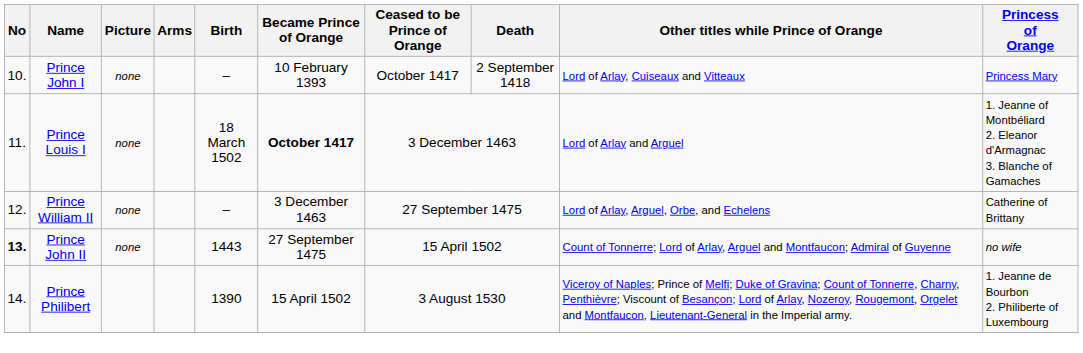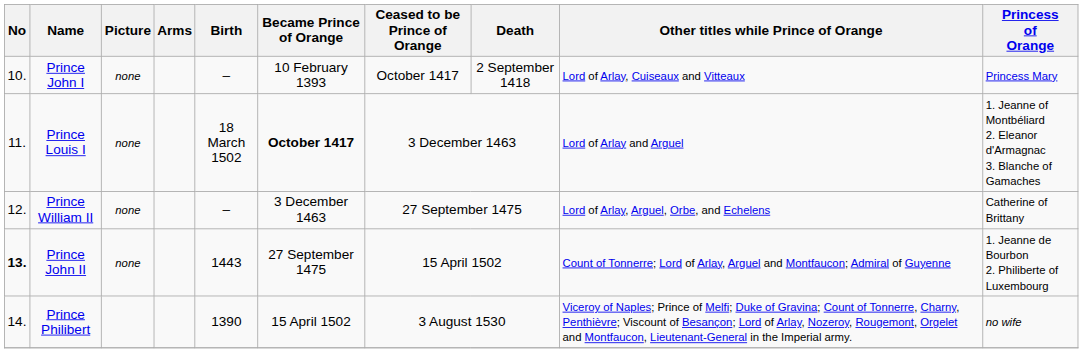 <table width=100% class="wikitable">
 <tr>
 <th>No</th>
 <th>Name</th>
 <th>Picture</th>
 <th>Arms</th>
 <th>Birth</th>
 <th>Became Prince of Orange</th>
 <th>Ceased to be Prince of Orange</th>
 <th>Death</th>
 <th>Other titles while Prince of Orange</th>
 <th><a href='#'>Princess<br>of<br>Orange</a></th>
 </tr>
 <tr>
 <td align="center">10.</td>
 <td align="center"><a href='#'>Prince John I</a></td>
 <td align="center"><small><em>none</em></small></td>
 <td align="center"></td>
 <td align="center">–</td>
 <td align="center">10 February 1393</td>
 <td align="center">October 1417</td>
 <td align="center">2 September 1418</td>
 <td align="left"><small><a href='#'>Lord</a> of <a href='#'>Arlay</a>, <a href='#'>Cuiseaux</a> and <a href='#'>Vitteaux</a></small></td>
 <td><small><a href='#'>Princess Mary</a></small></td>
 </tr>
 <tr>
 <td align="center">11.</td>
 <td align="center"><a href='#'>Prince Louis I</a></td>
 <td align="center"><small><em>none</em></small></td>
 <td align="center"></td>
 <td align="center">18 March 1502</td>
 <td align="center"><strong>October 1417</strong></td>
 <td align="center" colspan="2">3 December 1463</td>
 <td align="left"><small><a href='#'>Lord</a> of <a href='#'>Arlay</a> and <a href='#'>Arguel</a></small></td>
 <td><small>1. Jeanne of Montbéliard</small><br><small>2. Eleanor d'Armagnac</small><br><small>3. Blanche of Gamaches</small></td>
 </tr>
 <tr>
 <td align="center">12.</td>
 <td align="center"><a href='#'>Prince William II</a></td>
 <td align="center"><small><em>none</em></small></td>
 <td align="center"></td>
 <td align="center">–</td>
 <td align="center">3 December 1463</td>
 <td align="center" colspan="2">27 September 1475</td>
 <td align="left"><small><a href='#'>Lord</a> of <a href='#'>Arlay</a>, <a href='#'>Arguel</a>, <a href='#'>Orbe</a>, and <a href='#'>Echelens</a></small></td>
 <td><small>Catherine of Brittany</small></td>
 </tr>
 <tr>
 <td align="center"><strong>13.</strong></td>
 <td align="center"><a href='#'>Prince John II</a></td>
 <td align="center"><small><em>none</em></small></td>
 <td align="center"></td>
 <td align="center">1443</td>
 <td align="center">27 September 1475</td>
 <td align="center" colspan="2">15 April 1502</td>
 <td align="left"><small><a href='#'>Count of Tonnerre</a>; <a href='#'>Lord</a> of <a href='#'>Arlay</a>, <a href='#'>Arguel</a> and <a href='#'>Montfaucon</a>; <a href='#'>Admiral</a> of <a href='#'>Guyenne</a></small></td>
-<td><small><em>no wife</em></small></td>
+<td><small>1. Jeanne de Bourbon</small><br><small>2. Philiberte of Luxembourg</small></td>
 </tr>
 <tr>
 <td align="center">14.</td>
 <td align="center"><a href='#'>Prince Philibert</a></td>
 <td align="center"></td>
 <td align="center"></td>
 <td align="center">1390</td>
 <td align="center">15 April 1502</td>
 <td align="center" colspan="2">3 August 1530</td>
 <td align="left"><small><a href='#'>Viceroy of Naples</a>; Prince of <a href='#'>Melfi</a>; <a href='#'>Duke of Gravina</a>; <a href='#'>Count of Tonnerre</a>, <a href='#'>Charny</a>, <a href='#'>Penthièvre</a>; Viscount of <a href='#'>Besançon</a>; <a href='#'>Lord</a> of <a href='#'>Arlay</a>, <a href='#'>Nozeroy</a>, <a href='#'>Rougemont</a>, <a href='#'>Orgelet</a> and <a href='#'>Montfaucon</a>, <a href='#'>Lieutenant-General</a> in the Imperial army.</small></td>
-<td><small>1. Jeanne de Bourbon</small><br><small>2. Philiberte of Luxembourg</small></td>
+<td><small><em>no wife</em></small></td>
 </tr>
 <tr>
 </tr>
 </table>
